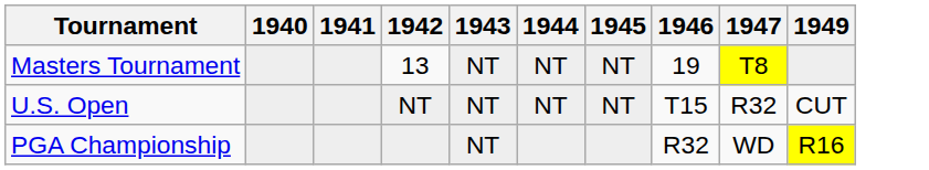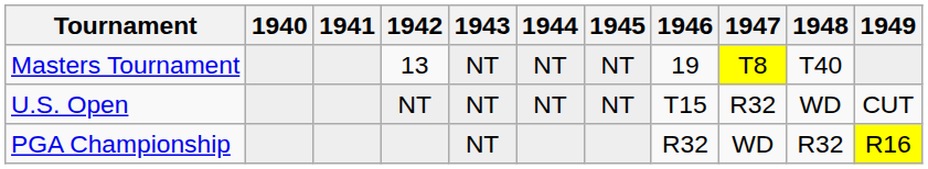 <table class="wikitable" style="font-size:95%;text-align:center;">
 <tr>
 <th>Tournament</th>
 <th>1940</th>
 <th>1941</th>
 <th>1942</th>
 <th>1943</th>
 <th>1944</th>
 <th>1945</th>
 <th>1946</th>
 <th>1947</th>
+<th>1948</th>
 <th>1949</th>
 </tr>
 <tr>
 <td align=left><a href='#'>Masters Tournament</a></td>
 <td style="background:#eeeeee;"></td>
 <td style="background:#eeeeee;"></td>
 <td>13</td>
 <td style="background:#eeeeee;">NT</td>
 <td style="background:#eeeeee;">NT</td>
 <td style="background:#eeeeee;">NT</td>
 <td>19</td>
 <td style="background:yellow;">T8</td>
+<td>T40</td>
 <td style="background:#eeeeee;"></td>
 </tr>
 <tr>
 <td align=left><a href='#'>U.S. Open</a></td>
 <td style="background:#eeeeee;"></td>
 <td style="background:#eeeeee;"></td>
 <td style="background:#eeeeee;">NT</td>
 <td style="background:#eeeeee;">NT</td>
 <td style="background:#eeeeee;">NT</td>
 <td style="background:#eeeeee;">NT</td>
 <td>T15</td>
 <td>R32</td>
+<td>WD</td>
 <td>CUT</td>
 </tr>
 <tr>
 <td align=left><a href='#'>PGA Championship</a></td>
 <td style="background:#eeeeee;"></td>
 <td style="background:#eeeeee;"></td>
 <td style="background:#eeeeee;"></td>
 <td style="background:#eeeeee;">NT</td>
 <td style="background:#eeeeee;"></td>
 <td style="background:#eeeeee;"></td>
 <td>R32</td>
 <td>WD</td>
+<td>R32</td>
 <td style="background:yellow;">R16</td>
 </tr>
 </table>
